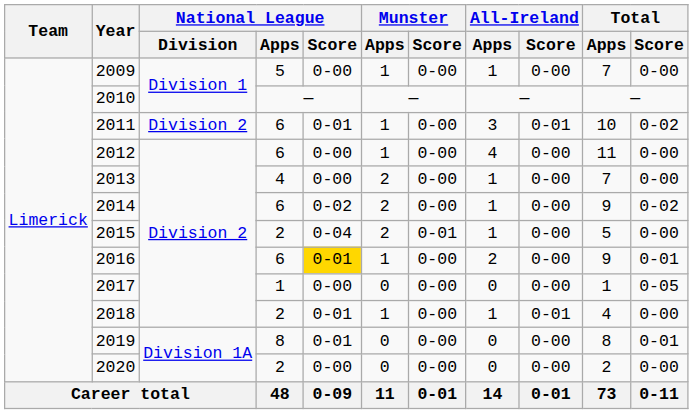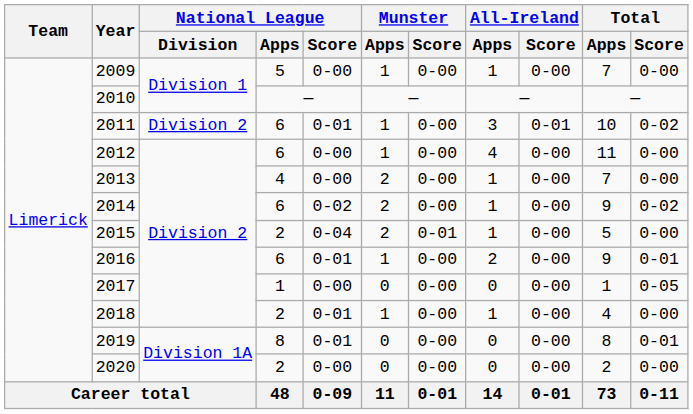 <table class="wikitable" style="text-align:center">
 <tr>
 <th rowspan="2">Team</th>
 <th rowspan="2">Year</th>
 <th colspan="3"><a href='#'>National League</a></th>
 <th colspan="2"><a href='#'>Munster</a></th>
 <th colspan="2"><a href='#'>All-Ireland</a></th>
 <th colspan="2">Total</th>
 </tr>
 <tr>
 <th>Division</th>
 <th>Apps</th>
 <th>Score</th>
 <th>Apps</th>
 <th>Score</th>
 <th>Apps</th>
 <th>Score</th>
 <th>Apps</th>
 <th>Score</th>
 </tr>
 <tr>
 <td rowspan="12"><a href='#'>Limerick</a></td>
 <td>2009</td>
 <td rowspan="2"><a href='#'>Division 1</a></td>
 <td>5</td>
 <td>0-00</td>
 <td>1</td>
 <td>0-00</td>
 <td>1</td>
 <td>0-00</td>
 <td>7</td>
 <td>0-00</td>
 </tr>
 <tr>
 <td>2010</td>
 <td colspan=2>—</td>
 <td colspan=2>—</td>
 <td colspan=2>—</td>
 <td colspan=2>—</td>
 </tr>
 <tr>
 <td>2011</td>
 <td rowspan="1"><a href='#'>Division 2</a></td>
 <td>6</td>
 <td>0-01</td>
 <td>1</td>
 <td>0-00</td>
 <td>3</td>
 <td>0-01</td>
 <td>10</td>
 <td>0-02</td>
 </tr>
 <tr>
 <td>2012</td>
 <td rowspan="7"><a href='#'>Division 2</a></td>
 <td>6</td>
 <td>0-00</td>
 <td>1</td>
 <td>0-00</td>
 <td>4</td>
 <td>0-00</td>
 <td>11</td>
 <td>0-00</td>
 </tr>
 <tr>
 <td>2013</td>
 <td>4</td>
 <td>0-00</td>
 <td>2</td>
 <td>0-00</td>
 <td>1</td>
 <td>0-00</td>
 <td>7</td>
 <td>0-00</td>
 </tr>
 <tr>
 <td>2014</td>
 <td>6</td>
 <td>0-02</td>
 <td>2</td>
 <td>0-00</td>
 <td>1</td>
 <td>0-00</td>
 <td>9</td>
 <td>0-02</td>
 </tr>
 <tr>
 <td>2015</td>
 <td>2</td>
 <td>0-04</td>
 <td>2</td>
 <td>0-01</td>
 <td>1</td>
 <td>0-00</td>
 <td>5</td>
 <td>0-00</td>
 </tr>
 <tr>
 <td>2016</td>
 <td>6</td>
-<td style="background: gold;">0-01</td>
+<td>0-01</td>
 <td>1</td>
 <td>0-00</td>
 <td>2</td>
 <td>0-00</td>
 <td>9</td>
 <td>0-01</td>
 </tr>
 <tr>
 <td>2017</td>
 <td>1</td>
 <td>0-00</td>
 <td>0</td>
 <td>0-00</td>
 <td>0</td>
 <td>0-00</td>
 <td>1</td>
 <td>0-05</td>
 </tr>
 <tr>
 <td>2018</td>
 <td>2</td>
 <td>0-01</td>
 <td>1</td>
 <td>0-00</td>
 <td>1</td>
-<td>0-01</td>
+<td>0-00</td>
 <td>4</td>
 <td>0-00</td>
 </tr>
 <tr>
 <td>2019</td>
 <td rowspan="2"><a href='#'>Division 1A</a></td>
 <td>8</td>
 <td>0-01</td>
 <td>0</td>
 <td>0-00</td>
 <td>0</td>
 <td>0-00</td>
 <td>8</td>
 <td>0-01</td>
 </tr>
 <tr>
 <td>2020</td>
 <td>2</td>
 <td>0-00</td>
 <td>0</td>
 <td>0-00</td>
 <td>0</td>
 <td>0-00</td>
 <td>2</td>
 <td>0-00</td>
 </tr>
 <tr>
 <th colspan="3">Career total</th>
 <th>48</th>
 <th>0-09</th>
 <th>11</th>
 <th>0-01</th>
 <th>14</th>
 <th>0-01</th>
 <th>73</th>
 <th>0-11</th>
 </tr>
 </table>
